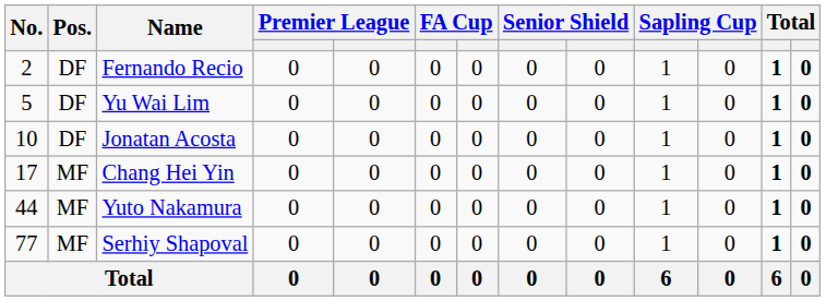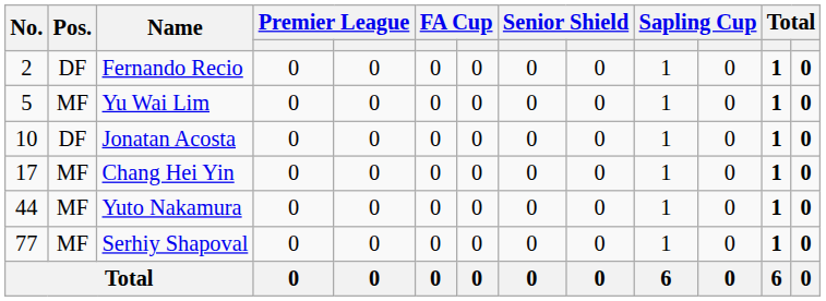 <table class="wikitable sortable" style="text-align: center">
 <tr>
 <th rowspan="2">No.</th>
 <th rowspan="2">Pos.</th>
 <th rowspan="2">Name</th>
 <th colspan="2"><a href='#'>Premier League</a></th>
 <th colspan="2"><a href='#'>FA Cup</a></th>
 <th colspan="2"><a href='#'>Senior Shield</a></th>
 <th colspan="2"><a href='#'>Sapling Cup</a></th>
 <th colspan="2"><strong>Total</strong></th>
 </tr>
 <tr>
 <th></th>
 <th></th>
 <th></th>
 <th></th>
 <th></th>
 <th></th>
 <th></th>
 <th></th>
 <th></th>
 <th></th>
 </tr>
 <tr>
 <td>2</td>
 <td>DF</td>
 <td align=left> <a href='#'>Fernando Recio</a></td>
 <td>0</td>
 <td>0</td>
 <td>0</td>
 <td>0</td>
 <td>0</td>
 <td>0</td>
 <td>1</td>
 <td>0</td>
 <td><strong>1</strong></td>
 <td><strong>0</strong></td>
 </tr>
 <tr>
 <td>5</td>
-<td>DF</td>
+<td>MF</td>
 <td align=left> <a href='#'>Yu Wai Lim</a></td>
 <td>0</td>
 <td>0</td>
 <td>0</td>
 <td>0</td>
 <td>0</td>
 <td>0</td>
 <td>1</td>
 <td>0</td>
 <td><strong>1</strong></td>
 <td><strong>0</strong></td>
 </tr>
 <tr>
 <td>10</td>
 <td>DF</td>
 <td align=left> <a href='#'>Jonatan Acosta</a></td>
 <td>0</td>
 <td>0</td>
 <td>0</td>
 <td>0</td>
 <td>0</td>
 <td>0</td>
 <td>1</td>
 <td>0</td>
 <td><strong>1</strong></td>
 <td><strong>0</strong></td>
 </tr>
 <tr>
 <td>17</td>
 <td>MF</td>
 <td align=left> <a href='#'>Chang Hei Yin</a></td>
 <td>0</td>
 <td>0</td>
 <td>0</td>
 <td>0</td>
 <td>0</td>
 <td>0</td>
 <td>1</td>
 <td>0</td>
 <td><strong>1</strong></td>
 <td><strong>0</strong></td>
 </tr>
 <tr>
 <td>44</td>
 <td>MF</td>
 <td align=left> <a href='#'>Yuto Nakamura</a></td>
 <td>0</td>
 <td>0</td>
 <td>0</td>
 <td>0</td>
 <td>0</td>
 <td>0</td>
 <td>1</td>
 <td>0</td>
 <td><strong>1</strong></td>
 <td><strong>0</strong></td>
 </tr>
 <tr>
 <td>77</td>
 <td>MF</td>
 <td align=left> <a href='#'>Serhiy Shapoval</a></td>
 <td>0</td>
 <td>0</td>
 <td>0</td>
 <td>0</td>
 <td>0</td>
 <td>0</td>
 <td>1</td>
 <td>0</td>
 <td><strong>1</strong></td>
 <td><strong>0</strong></td>
 </tr>
 <tr>
 <th colspan="3">Total</th>
 <th>0</th>
 <th>0</th>
 <th>0</th>
 <th>0</th>
 <th>0</th>
 <th>0</th>
 <th>6</th>
 <th>0</th>
 <th>6</th>
 <th>0</th>
 </tr>
 </table>
